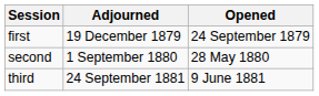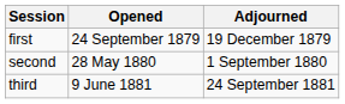 <table class="wikitable">
 <tr>
 <th>Session</th>
+<th>Opened</th>
 <th>Adjourned</th>
-<th>Opened</th>
 </tr>
 <tr>
 <td>first</td>
+<td>24 September 1879</td>
 <td>19 December 1879</td>
-<td>24 September 1879</td>
 </tr>
 <tr>
 <td>second</td>
+<td>28 May 1880</td>
 <td>1 September 1880</td>
-<td>28 May 1880</td>
 </tr>
 <tr>
 <td>third</td>
+<td>9 June 1881</td>
 <td>24 September 1881</td>
-<td>9 June 1881</td>
 </tr>
 </table>
